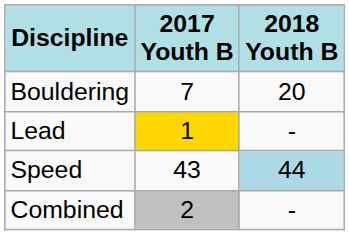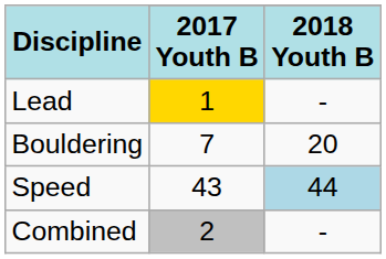 <table class="wikitable" style="text-align: center">
 <tr>
 <th style="background: #b0e0e6" rowspan="2">Discipline</th>
 </tr>
 <tr>
 <th style="background: #b0e0e6">2017<br>Youth B</th>
 <th style="background: #b0e0e6">2018<br>Youth B</th>
 </tr>
 <tr>
+<td align="left">Lead</td>
+<td style="background: gold">1</td>
+<td>-</td>
+</tr>
+<tr>
 <td align="left">Bouldering</td>
 <td>7</td>
 <td>20</td>
-</tr>
-<tr>
-<td align="left">Lead</td>
-<td style="background: gold">1</td>
-<td>-</td>
 </tr>
 <tr>
 <td align="left">Speed</td>
 <td>43</td>
 <td style="background: lightblue;">44</td>
 </tr>
 <tr>
 <td align="left">Combined</td>
 <td style="background: silver">2</td>
 <td>-</td>
 </tr>
 </table>
